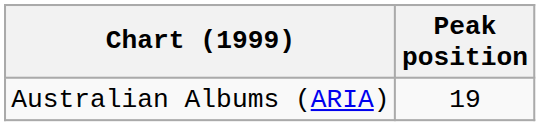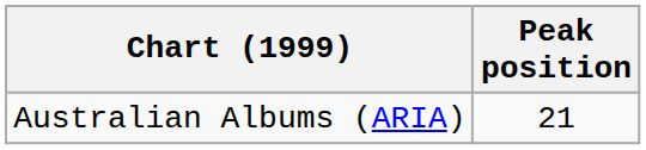 <table class="wikitable">
 <tr>
 <th align="left">Chart (1999)</th>
 <th align="left">Peak<br>position</th>
 </tr>
 <tr>
 <td align="left">Australian Albums (<a href='#'>ARIA</a>)</td>
-<td style="text-align:center;">19</td>
+<td style="text-align:center;">21</td>
 </tr>
 </table>
